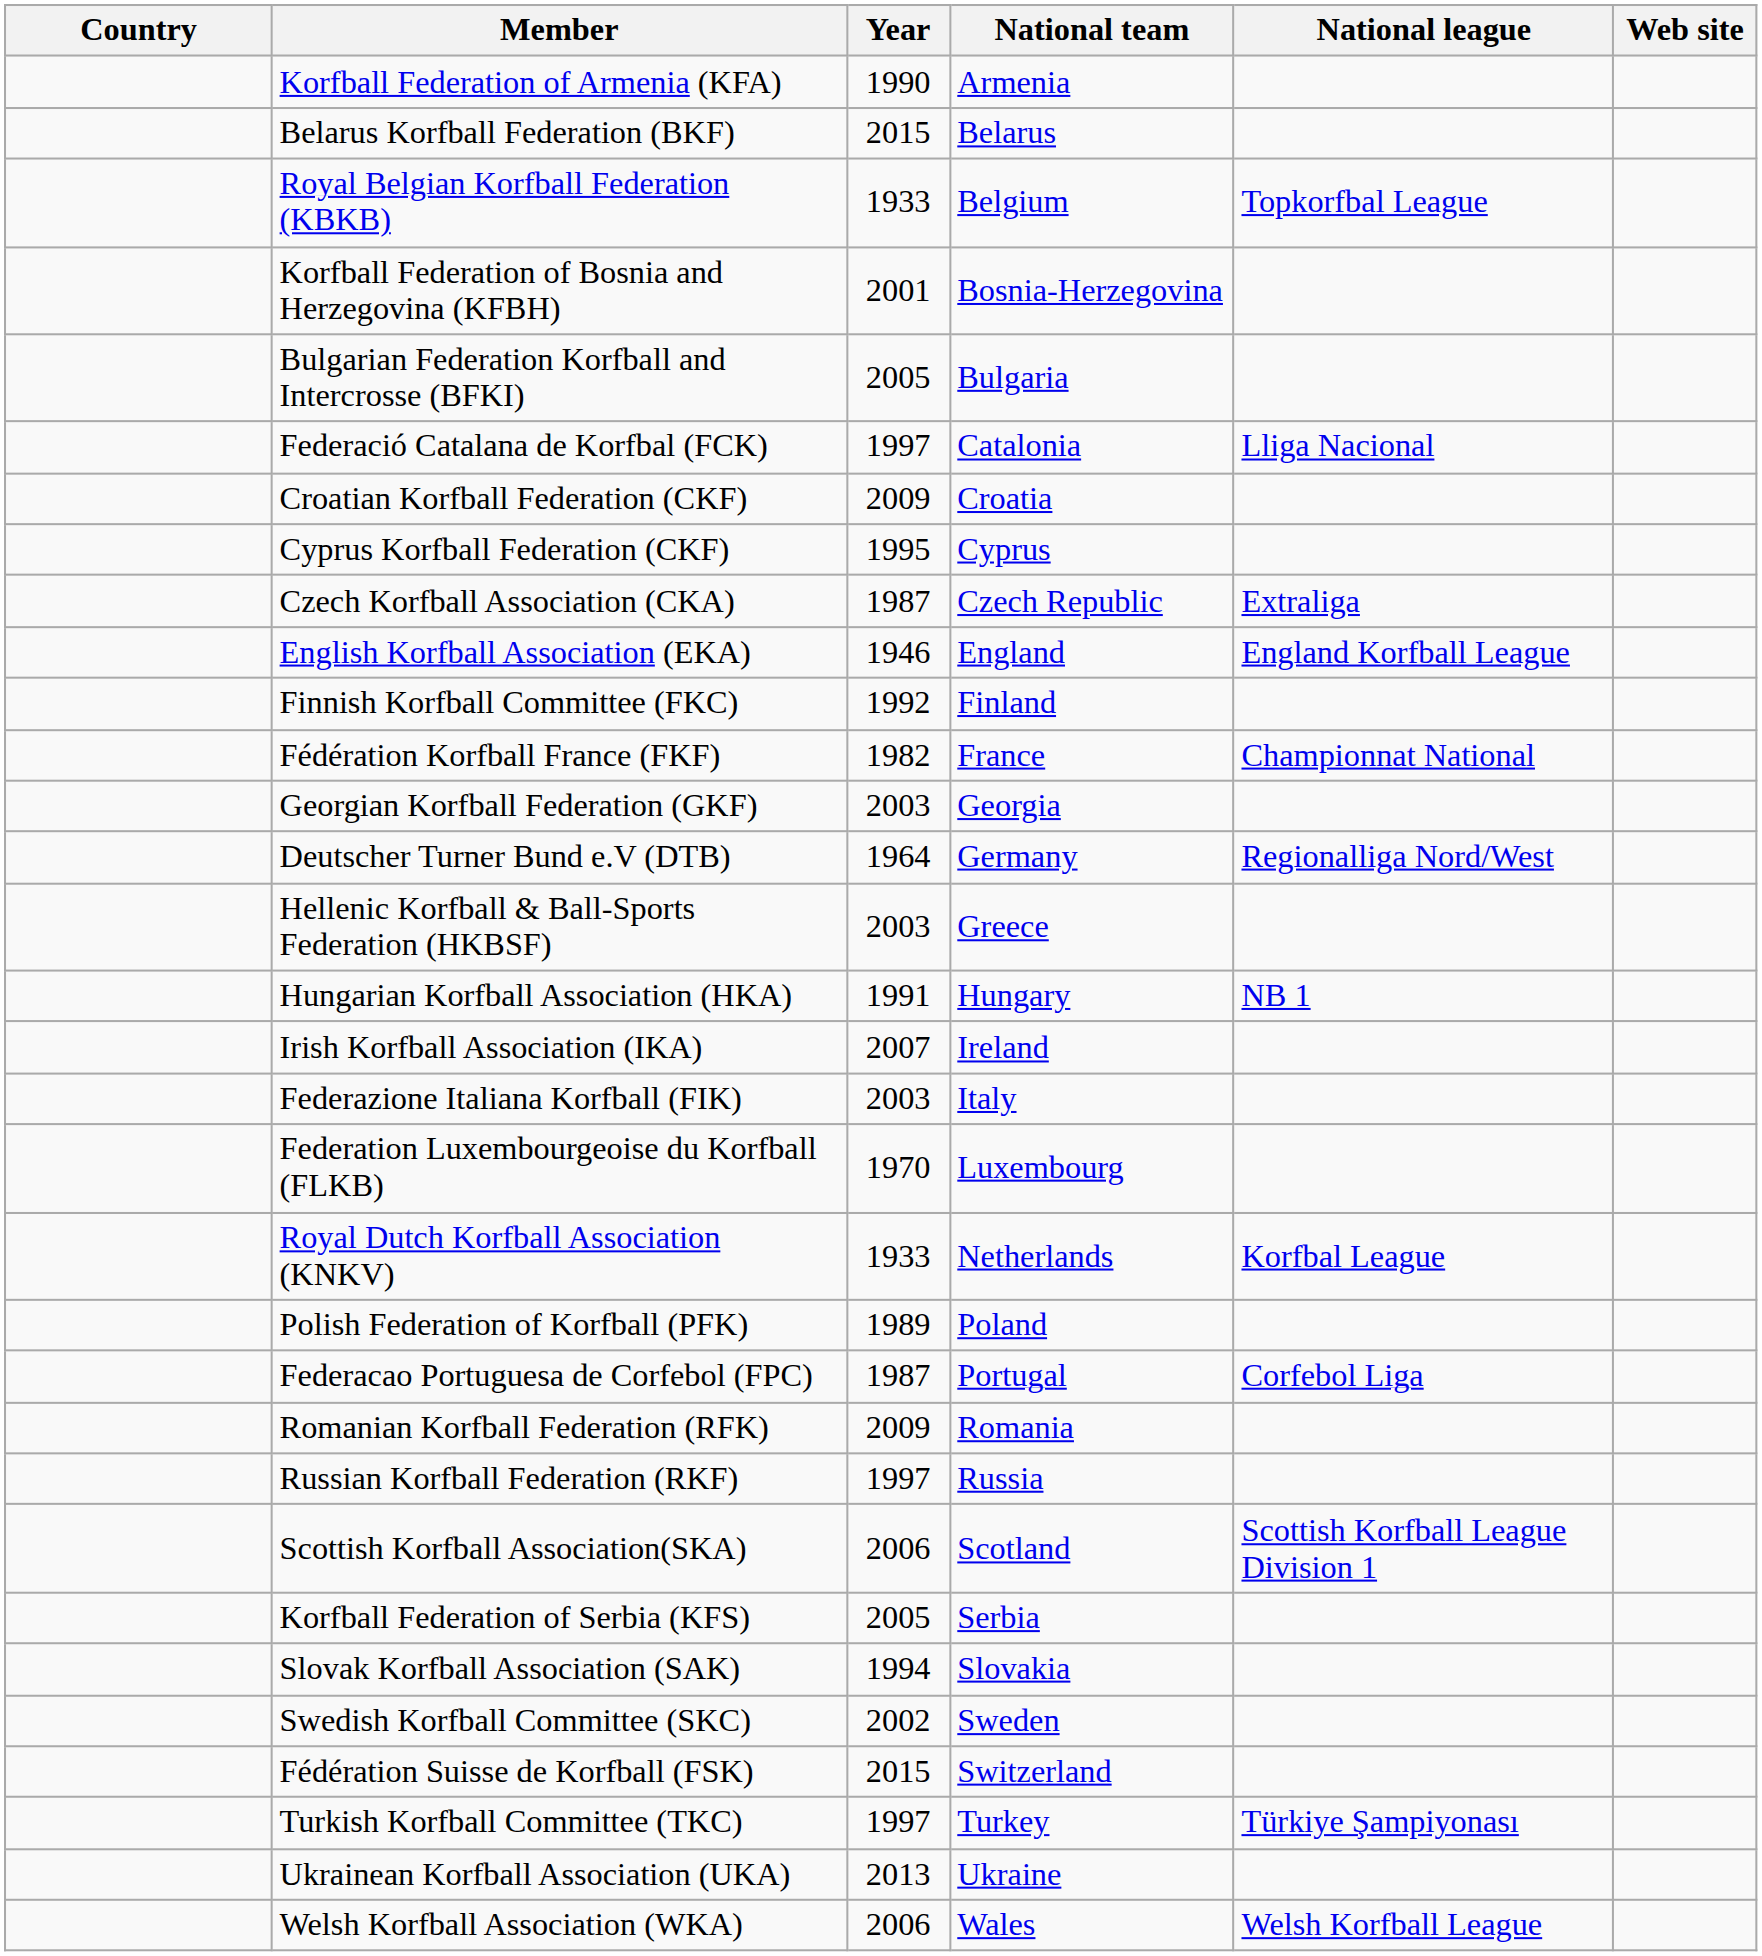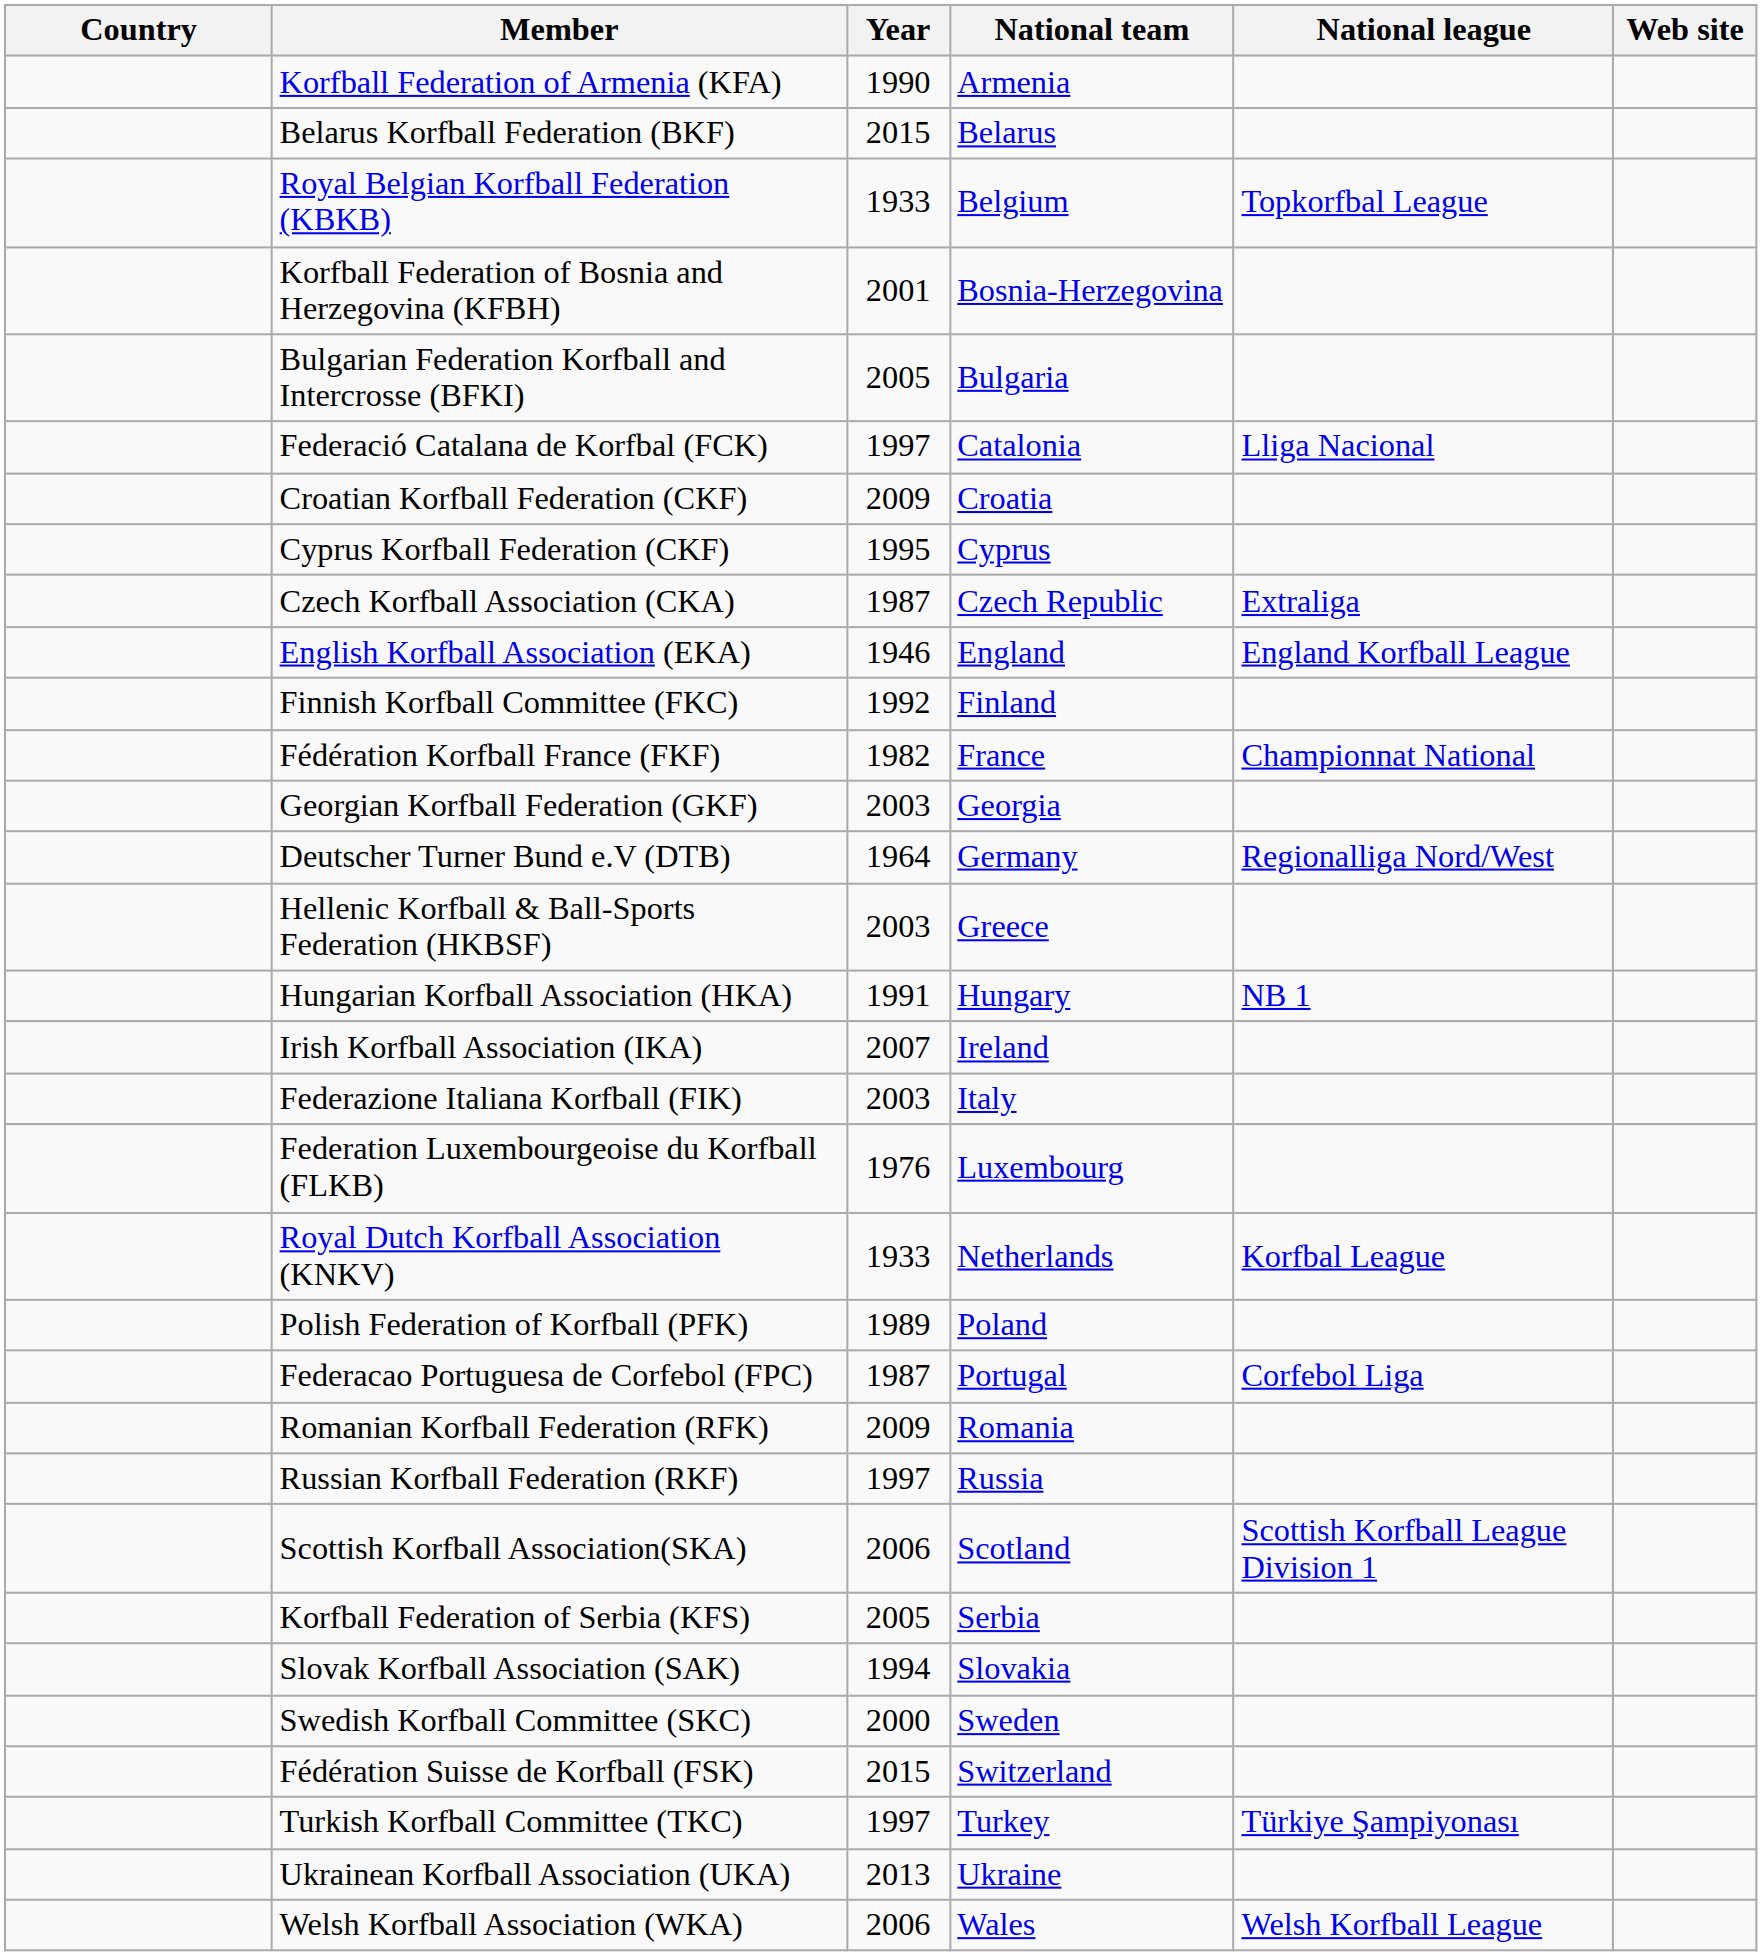 <table class="wikitable sortable">
 <tr>
 <th width=160>Country</th>
 <th width=360>Member</th>
 <th width=50>Year</th>
 <th width=160>National team</th>
 <th width=230>National league</th>
 <th width=80>Web site</th>
 </tr>
 <tr>
 <td></td>
 <td><a href='#'>Korfball Federation of Armenia</a> (KFA)</td>
 <td align=center>1990</td>
 <td><a href='#'>Armenia</a></td>
 <td></td>
 <td align=center></td>
 </tr>
 <tr>
 <td></td>
 <td>Belarus Korfball Federation (BKF)</td>
 <td align=center>2015</td>
 <td><a href='#'>Belarus</a></td>
 <td></td>
 <td align=center></td>
 </tr>
 <tr>
 <td></td>
 <td><a href='#'>Royal Belgian Korfball Federation (KBKB)</a></td>
 <td align=center>1933</td>
 <td><a href='#'>Belgium</a></td>
 <td><a href='#'>Topkorfbal League</a></td>
 <td align=center></td>
 </tr>
 <tr>
 <td></td>
 <td>Korfball Federation of Bosnia and Herzegovina (KFBH)</td>
 <td align=center>2001</td>
 <td><a href='#'>Bosnia-Herzegovina</a></td>
 <td></td>
 <td align=center></td>
 </tr>
 <tr>
 <td></td>
 <td>Bulgarian Federation Korfball and Intercrosse (BFKI)</td>
 <td align=center>2005</td>
 <td><a href='#'>Bulgaria</a></td>
 <td></td>
 <td align=center></td>
 </tr>
 <tr>
 <td></td>
 <td>Federació Catalana de Korfbal (FCK)</td>
 <td align=center>1997</td>
 <td><a href='#'>Catalonia</a></td>
 <td><a href='#'>Lliga Nacional</a></td>
 <td align=center></td>
 </tr>
 <tr>
 <td></td>
 <td>Croatian Korfball Federation (CKF)</td>
 <td align=center>2009</td>
 <td><a href='#'>Croatia</a></td>
 <td></td>
 <td align=center></td>
 </tr>
 <tr>
 <td></td>
 <td>Cyprus Korfball Federation (CKF)</td>
 <td align=center>1995</td>
 <td><a href='#'>Cyprus</a></td>
 <td></td>
 <td align=center></td>
 </tr>
 <tr>
 <td></td>
 <td>Czech Korfball Association (CKA)</td>
 <td align=center>1987</td>
 <td><a href='#'>Czech Republic</a></td>
 <td><a href='#'>Extraliga</a></td>
 <td align=center></td>
 </tr>
 <tr>
 <td></td>
 <td><a href='#'>English Korfball Association</a> (EKA)</td>
 <td align=center>1946</td>
 <td><a href='#'>England</a></td>
 <td><a href='#'>England Korfball League</a></td>
 <td align=center></td>
 </tr>
 <tr>
 <td></td>
 <td>Finnish Korfball Committee (FKC)</td>
 <td align=center>1992</td>
 <td><a href='#'>Finland</a></td>
 <td></td>
 <td align=center></td>
 </tr>
 <tr>
 <td></td>
 <td>Fédération Korfball France (FKF)</td>
 <td align=center>1982</td>
 <td><a href='#'>France</a></td>
 <td><a href='#'>Championnat National</a></td>
 <td align=center></td>
 </tr>
 <tr>
 <td></td>
 <td>Georgian Korfball Federation (GKF)</td>
 <td align=center>2003</td>
 <td><a href='#'>Georgia</a></td>
 <td></td>
 <td align=center></td>
 </tr>
 <tr>
 <td></td>
 <td>Deutscher Turner Bund e.V (DTB)</td>
 <td align=center>1964</td>
 <td><a href='#'>Germany</a></td>
 <td><a href='#'>Regionalliga Nord/West</a></td>
 <td align=center></td>
 </tr>
 <tr>
 <td></td>
 <td>Hellenic Korfball & Ball-Sports Federation (HKBSF)</td>
 <td align=center>2003</td>
 <td><a href='#'>Greece</a></td>
 <td></td>
 <td align=center></td>
 </tr>
 <tr>
 <td></td>
 <td>Hungarian Korfball Association (HKA)</td>
 <td align=center>1991</td>
 <td><a href='#'>Hungary</a></td>
 <td><a href='#'>NB 1</a></td>
 <td align=center></td>
 </tr>
 <tr>
 <td></td>
 <td>Irish Korfball Association (IKA)</td>
 <td align=center>2007</td>
 <td><a href='#'>Ireland</a></td>
 <td></td>
 <td align=center></td>
 </tr>
 <tr>
 <td></td>
 <td>Federazione Italiana Korfball (FIK)</td>
 <td align=center>2003</td>
 <td><a href='#'>Italy</a></td>
 <td></td>
 <td align=center></td>
 </tr>
 <tr>
 <td></td>
 <td>Federation Luxembourgeoise du Korfball (FLKB)</td>
-<td align=center>1970</td>
+<td align=center>1976</td>
 <td><a href='#'>Luxembourg</a></td>
 <td></td>
 <td align=center></td>
 </tr>
 <tr>
 <td></td>
 <td><a href='#'>Royal Dutch Korfball Association</a> (KNKV)</td>
 <td align=center>1933</td>
 <td><a href='#'>Netherlands</a></td>
 <td><a href='#'>Korfbal League</a></td>
 <td align=center></td>
 </tr>
 <tr>
 <td></td>
 <td>Polish Federation of Korfball (PFK)</td>
 <td align=center>1989</td>
 <td><a href='#'>Poland</a></td>
 <td></td>
 <td align=center></td>
 </tr>
 <tr>
 <td></td>
 <td>Federacao Portuguesa de Corfebol (FPC)</td>
 <td align=center>1987</td>
 <td><a href='#'>Portugal</a></td>
 <td><a href='#'>Corfebol Liga</a></td>
 <td align=center></td>
 </tr>
 <tr>
 <td></td>
 <td>Romanian Korfball Federation (RFK)</td>
 <td align=center>2009</td>
 <td><a href='#'>Romania</a></td>
 <td></td>
 <td align=center></td>
 </tr>
 <tr>
 <td></td>
 <td>Russian Korfball Federation (RKF)</td>
 <td align=center>1997</td>
 <td><a href='#'>Russia</a></td>
 <td></td>
 <td align=center></td>
 </tr>
 <tr>
 <td></td>
 <td>Scottish Korfball Association(SKA)</td>
 <td align=center>2006</td>
 <td><a href='#'>Scotland</a></td>
 <td><a href='#'>Scottish Korfball League Division 1</a></td>
 <td align=center></td>
 </tr>
 <tr>
 <td></td>
 <td>Korfball Federation of Serbia (KFS)</td>
 <td align=center>2005</td>
 <td><a href='#'>Serbia</a></td>
 <td></td>
 <td align=center></td>
 </tr>
 <tr>
 <td></td>
 <td>Slovak Korfball Association (SAK)</td>
 <td align=center>1994</td>
 <td><a href='#'>Slovakia</a></td>
 <td></td>
 <td align=center></td>
 </tr>
 <tr>
 <td></td>
 <td>Swedish Korfball Committee (SKC)</td>
-<td align=center>2002</td>
+<td align=center>2000</td>
 <td><a href='#'>Sweden</a></td>
 <td></td>
 <td align=center></td>
 </tr>
 <tr>
 <td></td>
 <td>Fédération Suisse de Korfball (FSK)</td>
 <td align=center>2015</td>
 <td><a href='#'>Switzerland</a></td>
 <td></td>
 <td align=center></td>
 </tr>
 <tr>
 <td></td>
 <td>Turkish Korfball Committee (TKC)</td>
 <td align=center>1997</td>
 <td><a href='#'>Turkey</a></td>
 <td><a href='#'>Türkiye Şampiyonası</a></td>
 <td align=center></td>
 </tr>
 <tr>
 <td></td>
 <td>Ukrainean Korfball Association (UKA)</td>
 <td align=center>2013</td>
 <td><a href='#'>Ukraine</a></td>
 <td></td>
 <td align=center></td>
 </tr>
 <tr>
 <td></td>
 <td>Welsh Korfball Association (WKA)</td>
 <td align=center>2006</td>
 <td><a href='#'>Wales</a></td>
 <td><a href='#'>Welsh Korfball League</a></td>
 <td align=center></td>
 </tr>
 </table>
